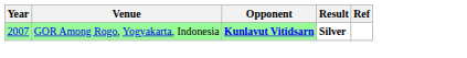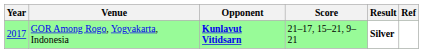 <table class="sortable wikitable" style="font-size: 90%;">
 <tr>
 <th>Year</th>
 <th>Venue</th>
 <th>Opponent</th>
+<th>Score</th>
 <th>Result</th>
 <th>Ref</th>
 </tr>
 <tr style="background:#98FB98">
-<td align="center"><a href='#'>2007</a></td>
+<td align="center"><a href='#'>2017</a></td>
 <td align="left"><a href='#'>GOR Among Rogo</a>, <a href='#'>Yogyakarta</a>, Indonesia</td>
 <td align="left"><strong> <a href='#'>Kunlavut Vitidsarn</a></strong></td>
+<td align="left">21–17, 15–21, 9–21</td>
 <td style="text-align:left; background:white"> <strong>Silver</strong></td>
 <td style="text-align:center; background:white"></td>
 </tr>
 </table>
